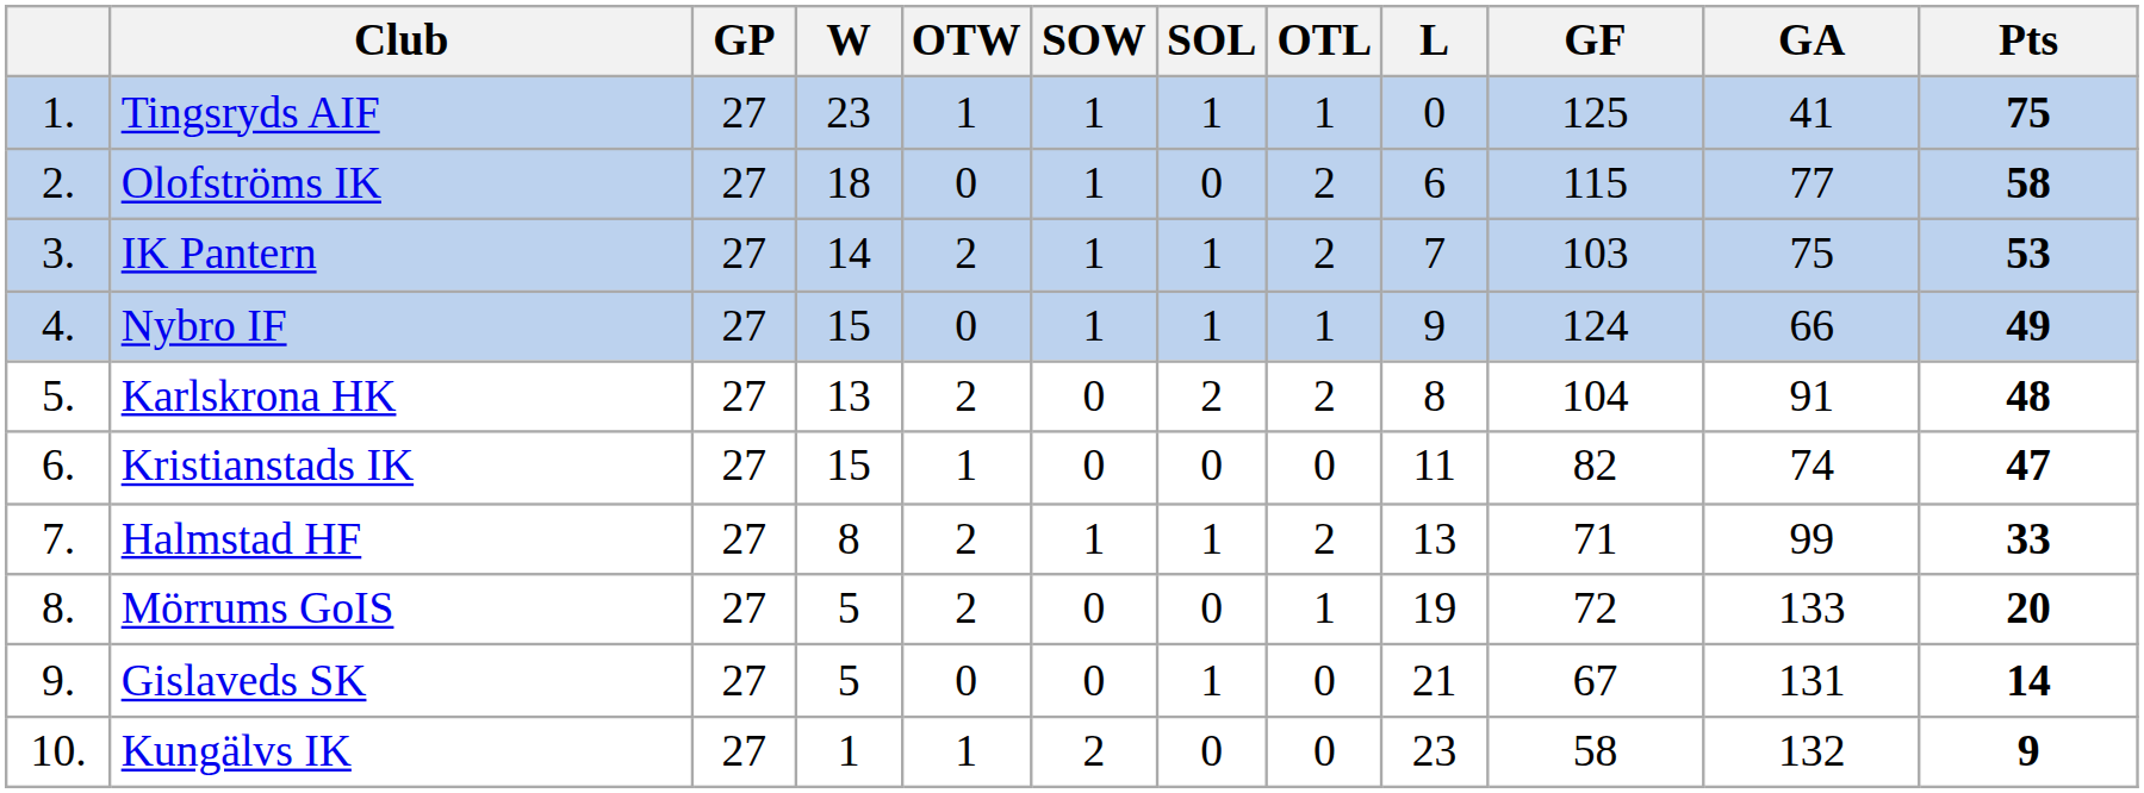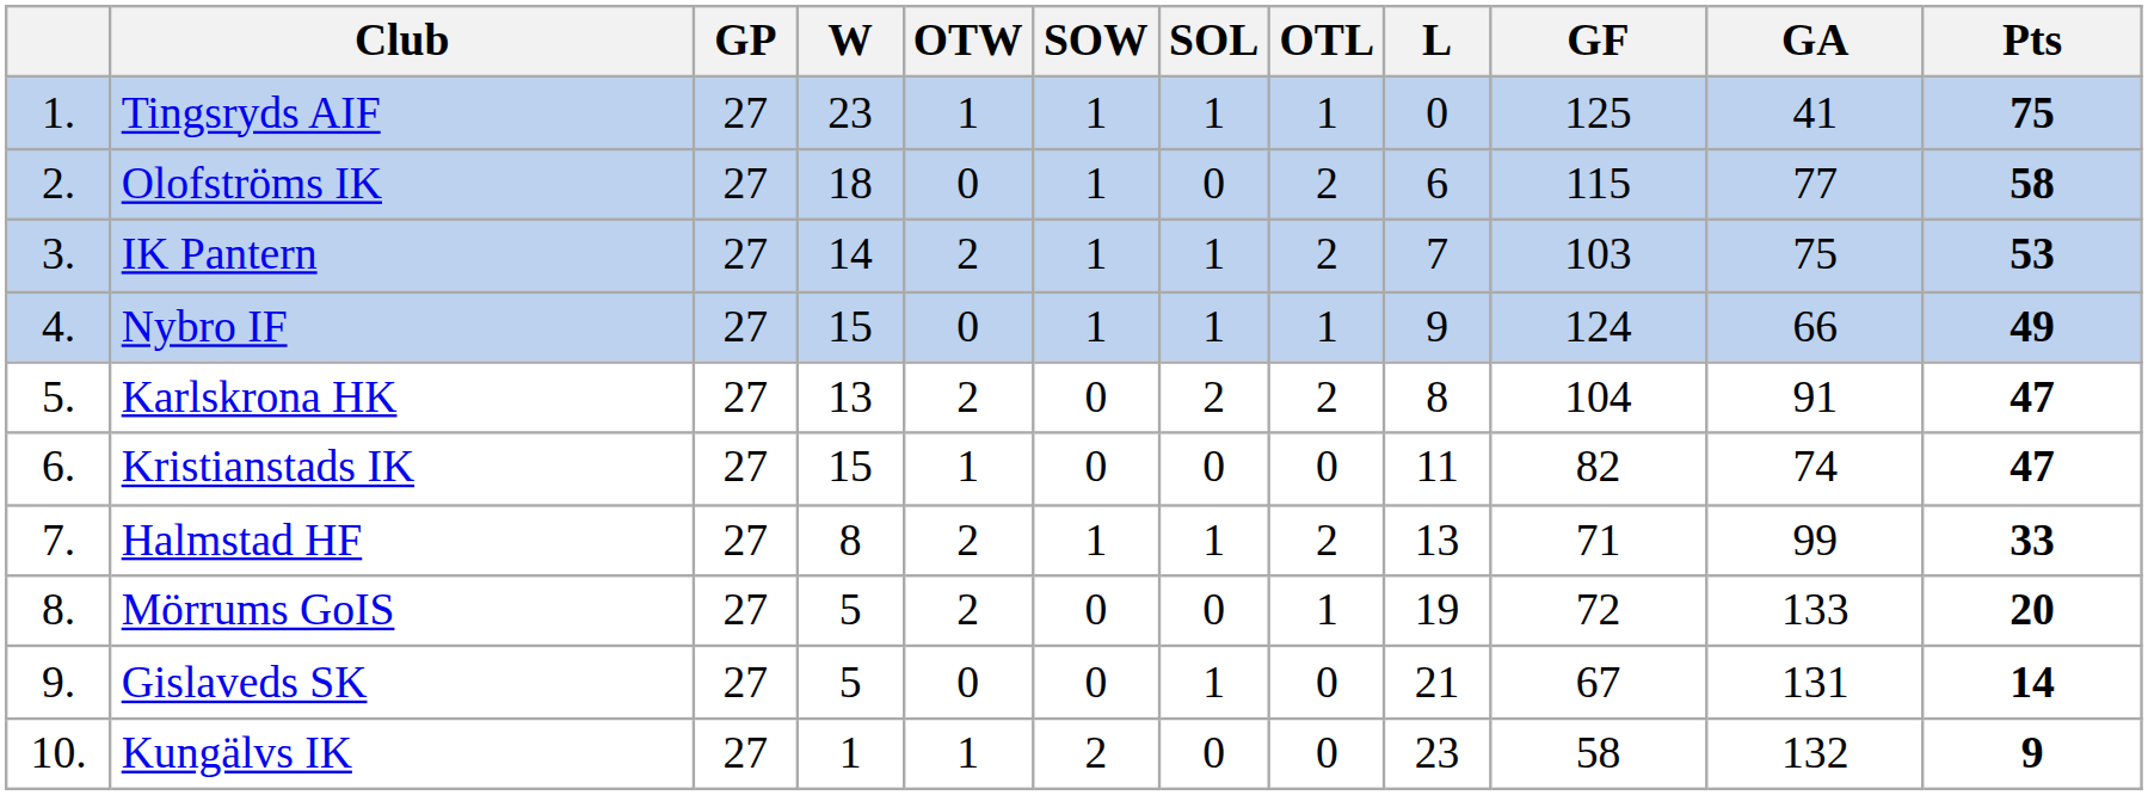 <table class="wikitable">
 <tr>
 <th width="30"></th>
 <th width="200">Club</th>
 <th width="30">GP</th>
 <th width="30">W</th>
 <th width="30">OTW</th>
 <th width="30">SOW</th>
 <th width="30">SOL</th>
 <th width="30">OTL</th>
 <th width="30">L</th>
 <th width="70">GF</th>
 <th width="70">GA</th>
 <th width="70">Pts</th>
 </tr>
 <tr bgcolor="#BCD2EE" align="center">
 <td>1.</td>
 <td align="left"><a href='#'>Tingsryds AIF</a></td>
 <td>27</td>
 <td>23</td>
 <td>1</td>
 <td>1</td>
 <td>1</td>
 <td>1</td>
 <td>0</td>
 <td>125</td>
 <td>41</td>
 <td><strong>75</strong></td>
 </tr>
 <tr bgcolor="#BCD2EE" align="center">
 <td>2.</td>
 <td align="left"><a href='#'>Olofströms IK</a></td>
 <td>27</td>
 <td>18</td>
 <td>0</td>
 <td>1</td>
 <td>0</td>
 <td>2</td>
 <td>6</td>
 <td>115</td>
 <td>77</td>
 <td><strong>58</strong></td>
 </tr>
 <tr bgcolor="#BCD2EE" align="center">
 <td>3.</td>
 <td align="left"><a href='#'>IK Pantern</a></td>
 <td>27</td>
 <td>14</td>
 <td>2</td>
 <td>1</td>
 <td>1</td>
 <td>2</td>
 <td>7</td>
 <td>103</td>
 <td>75</td>
 <td><strong>53</strong></td>
 </tr>
 <tr bgcolor="#BCD2EE" align="center">
 <td>4.</td>
 <td align="left"><a href='#'>Nybro IF</a></td>
 <td>27</td>
 <td>15</td>
 <td>0</td>
 <td>1</td>
 <td>1</td>
 <td>1</td>
 <td>9</td>
 <td>124</td>
 <td>66</td>
 <td><strong>49</strong></td>
 </tr>
 <tr bgcolor="#FFFFFF" align="center">
 <td>5.</td>
 <td align="left"><a href='#'>Karlskrona HK</a></td>
 <td>27</td>
 <td>13</td>
 <td>2</td>
 <td>0</td>
 <td>2</td>
 <td>2</td>
 <td>8</td>
 <td>104</td>
 <td>91</td>
-<td><strong>48</strong></td>
+<td><strong>47</strong></td>
 </tr>
 <tr bgcolor="#FFFFFF" align="center">
 <td>6.</td>
 <td align="left"><a href='#'>Kristianstads IK</a></td>
 <td>27</td>
 <td>15</td>
 <td>1</td>
 <td>0</td>
 <td>0</td>
 <td>0</td>
 <td>11</td>
 <td>82</td>
 <td>74</td>
 <td><strong>47</strong></td>
 </tr>
 <tr bgcolor="#FFFFFF" align="center">
 <td>7.</td>
 <td align="left"><a href='#'>Halmstad HF</a></td>
 <td>27</td>
 <td>8</td>
 <td>2</td>
 <td>1</td>
 <td>1</td>
 <td>2</td>
 <td>13</td>
 <td>71</td>
 <td>99</td>
 <td><strong>33</strong></td>
 </tr>
 <tr bgcolor="#FFFFFF" align="center">
 <td>8.</td>
 <td align="left"><a href='#'>Mörrums GoIS</a></td>
 <td>27</td>
 <td>5</td>
 <td>2</td>
 <td>0</td>
 <td>0</td>
 <td>1</td>
 <td>19</td>
 <td>72</td>
 <td>133</td>
 <td><strong>20</strong></td>
 </tr>
 <tr bgcolor="#FFFFFF" align="center">
 <td>9.</td>
 <td align="left"><a href='#'>Gislaveds SK</a></td>
 <td>27</td>
 <td>5</td>
 <td>0</td>
 <td>0</td>
 <td>1</td>
 <td>0</td>
 <td>21</td>
 <td>67</td>
 <td>131</td>
 <td><strong>14</strong></td>
 </tr>
 <tr bgcolor="#FFFFFF" align="center">
 <td>10.</td>
 <td align="left"><a href='#'>Kungälvs IK</a></td>
 <td>27</td>
 <td>1</td>
 <td>1</td>
 <td>2</td>
 <td>0</td>
 <td>0</td>
 <td>23</td>
 <td>58</td>
 <td>132</td>
 <td><strong>9</strong></td>
 </tr>
 </table>
